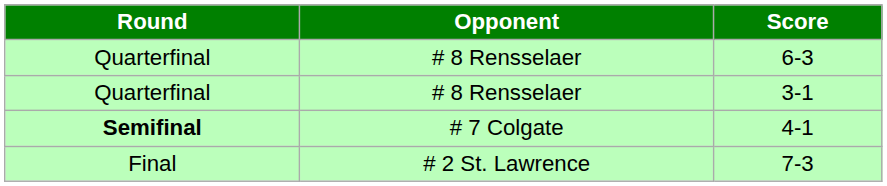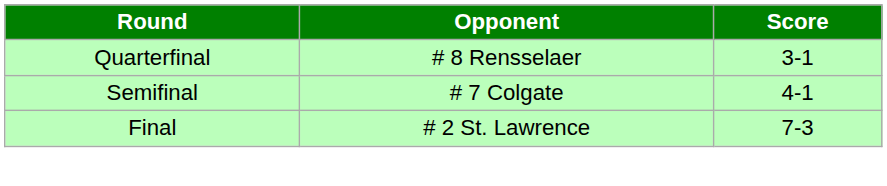 <table class="wikitable" width="50%">
 <tr align="center"  style=" background:green; color:#FFFFFF;">
 <td><strong>Round</strong></td>
 <td><strong>Opponent</strong></td>
 <td><strong>Score</strong></td>
 </tr>
 <tr align="center" bgcolor="bbffbb">
 <td>Quarterfinal</td>
 <td># 8 Rensselaer</td>
-<td>6-3</td>
-</tr>
-<tr align="center" bgcolor="bbffbb">
-<td>Quarterfinal</td>
-<td># 8 Rensselaer</td>
 <td>3-1</td>
 </tr>
 <tr align="center" bgcolor="bbffbb">
-<td><strong>Semifinal</strong></td>
+<td>Semifinal</td>
 <td># 7 Colgate</td>
 <td>4-1</td>
 </tr>
 <tr align="center" bgcolor="bbffbb">
 <td>Final</td>
 <td># 2 St. Lawrence</td>
 <td>7-3</td>
 </tr>
 </table>
